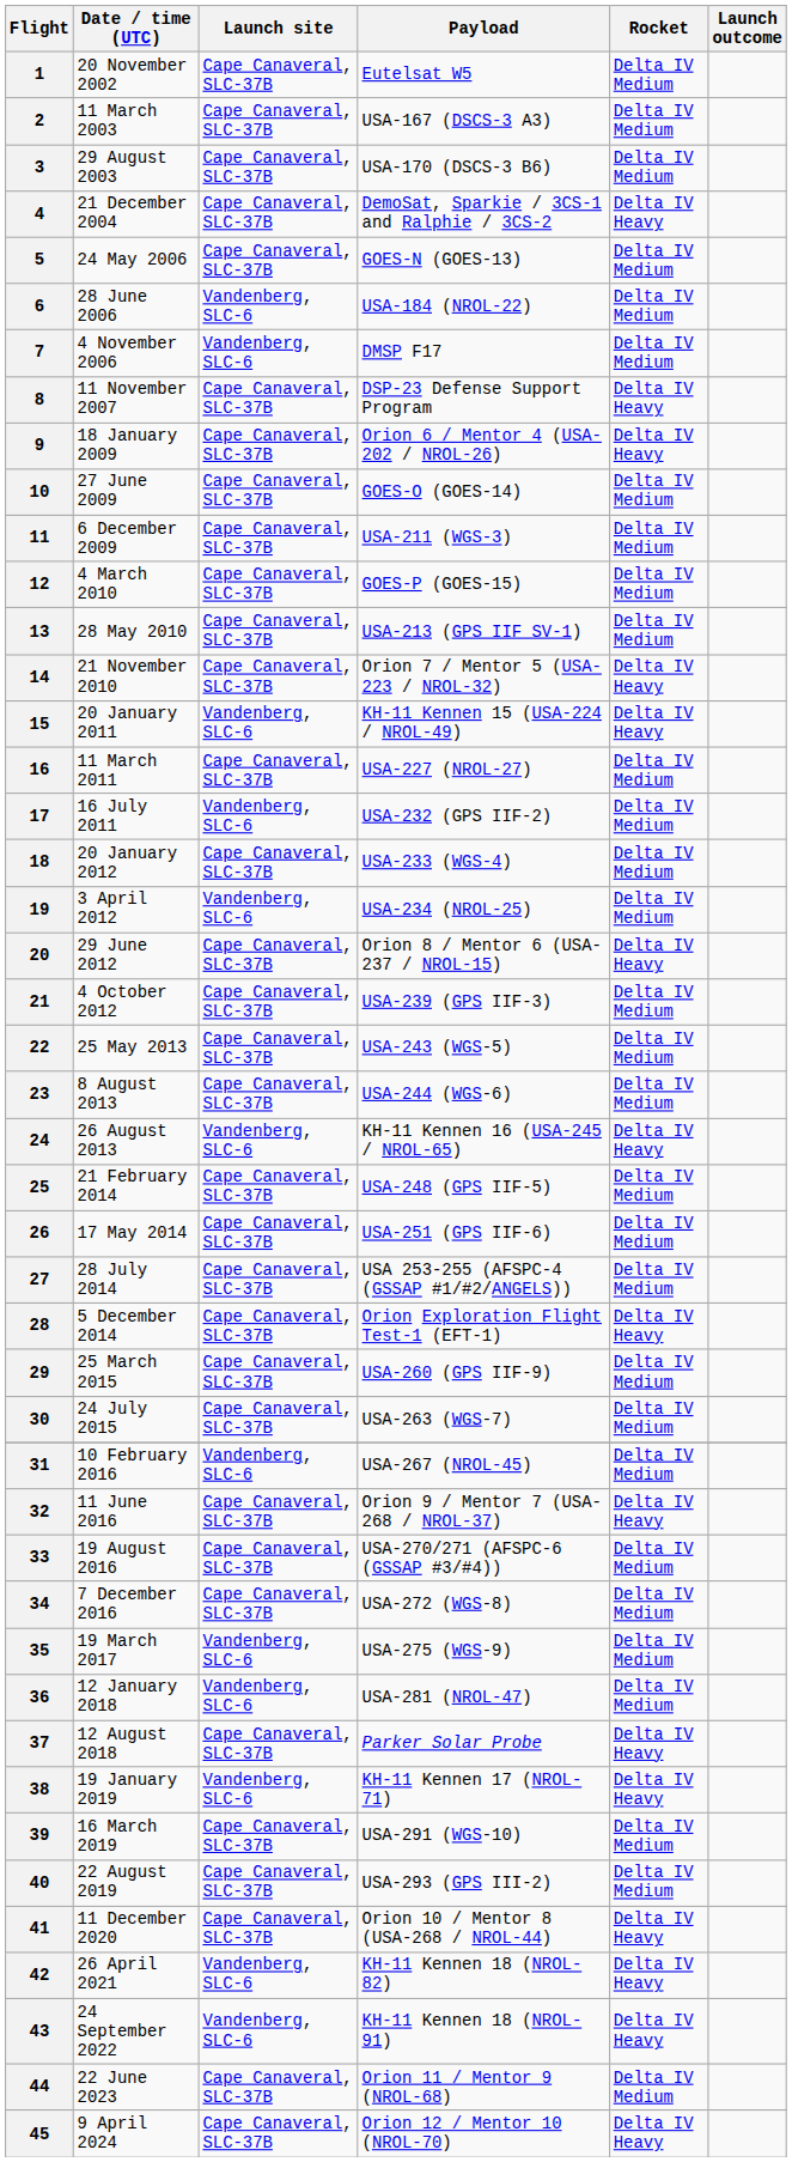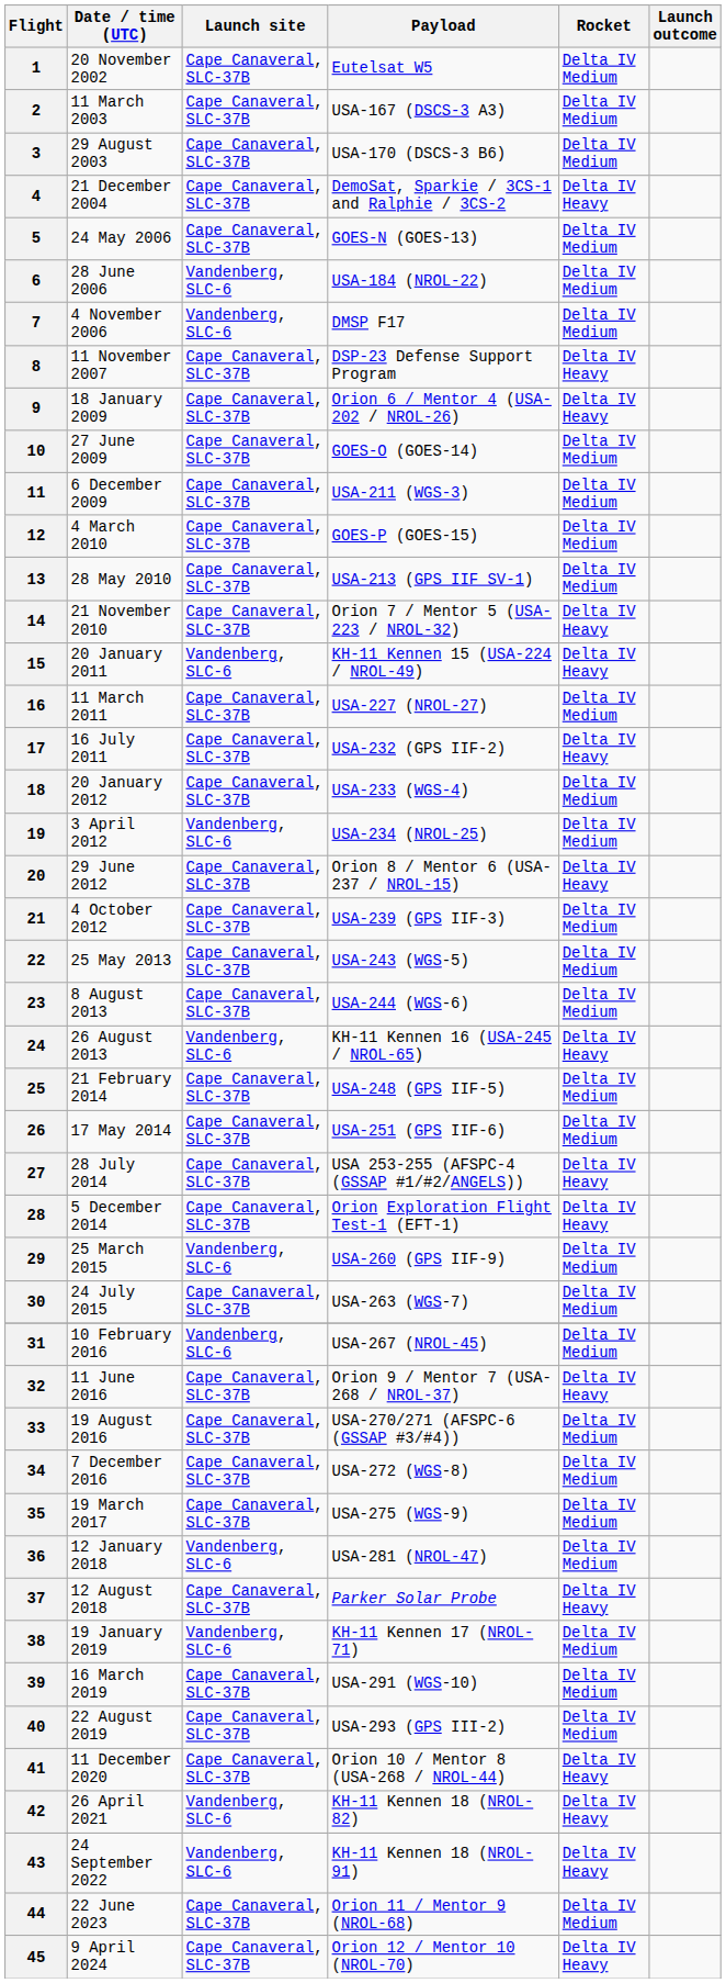 <table class="wikitable sticky-header">
 <tr>
 <th scope="col">Flight</th>
 <th scope="col">Date / time (<a href='#'>UTC</a>)</th>
 <th scope="col">Launch site</th>
 <th scope="col">Payload</th>
 <th>Rocket</th>
 <th scope="col">Launch <br>outcome</th>
 </tr>
 <tr>
 <th>1</th>
 <td>20 November 2002</td>
 <td><a href='#'>Cape Canaveral</a>, <a href='#'>SLC-37B</a></td>
 <td><a href='#'>Eutelsat W5</a></td>
 <td><a href='#'>Delta IV Medium</a></td>
 <td></td>
 </tr>
 <tr>
 <th>2</th>
 <td>11 March 2003</td>
 <td><a href='#'>Cape Canaveral</a>, <a href='#'>SLC-37B</a></td>
 <td>USA-167 (<a href='#'>DSCS-3</a> A3)</td>
 <td><a href='#'>Delta IV Medium</a></td>
 <td></td>
 </tr>
 <tr>
 <th>3</th>
 <td>29 August 2003</td>
 <td><a href='#'>Cape Canaveral</a>, <a href='#'>SLC-37B</a></td>
 <td>USA-170 (DSCS-3 B6)</td>
 <td><a href='#'>Delta IV Medium</a></td>
 <td></td>
 </tr>
 <tr>
 <th>4</th>
 <td>21 December 2004</td>
 <td><a href='#'>Cape Canaveral</a>, <a href='#'>SLC-37B</a></td>
 <td><a href='#'>DemoSat</a>, <a href='#'>Sparkie</a> / <a href='#'>3CS-1</a> and <a href='#'>Ralphie</a> / <a href='#'>3CS-2</a></td>
 <td><a href='#'>Delta IV Heavy</a></td>
 <td></td>
 </tr>
 <tr>
 <th>5</th>
 <td>24 May 2006</td>
 <td><a href='#'>Cape Canaveral</a>, <a href='#'>SLC-37B</a></td>
 <td><a href='#'>GOES-N</a> (GOES-13)</td>
 <td><a href='#'>Delta IV Medium</a></td>
 <td></td>
 </tr>
 <tr>
 <th>6</th>
 <td>28 June 2006</td>
 <td><a href='#'>Vandenberg</a>, <a href='#'>SLC-6</a></td>
 <td><a href='#'>USA-184</a> (<a href='#'>NROL-22</a>)</td>
 <td><a href='#'>Delta IV Medium</a></td>
 <td></td>
 </tr>
 <tr>
 <th>7</th>
 <td>4 November 2006</td>
 <td><a href='#'>Vandenberg</a>, <a href='#'>SLC-6</a></td>
 <td><a href='#'>DMSP</a> F17</td>
 <td><a href='#'>Delta IV Medium</a></td>
 <td></td>
 </tr>
 <tr>
 <th>8</th>
 <td>11 November 2007</td>
 <td><a href='#'>Cape Canaveral</a>, <a href='#'>SLC-37B</a></td>
 <td><a href='#'>DSP-23</a> Defense Support Program</td>
 <td><a href='#'>Delta IV Heavy</a></td>
 <td></td>
 </tr>
 <tr>
 <th>9</th>
 <td>18 January 2009</td>
 <td><a href='#'>Cape Canaveral</a>, <a href='#'>SLC-37B</a></td>
 <td><a href='#'>Orion 6 / Mentor 4</a> (<a href='#'>USA-202</a> / <a href='#'>NROL-26</a>)</td>
 <td><a href='#'>Delta IV Heavy</a></td>
 <td></td>
 </tr>
 <tr>
 <th>10</th>
 <td>27 June 2009</td>
 <td><a href='#'>Cape Canaveral</a>, <a href='#'>SLC-37B</a></td>
 <td><a href='#'>GOES-O</a> (GOES-14)</td>
 <td><a href='#'>Delta IV Medium</a></td>
 <td></td>
 </tr>
 <tr>
 <th>11</th>
 <td>6 December 2009</td>
 <td><a href='#'>Cape Canaveral</a>, <a href='#'>SLC-37B</a></td>
 <td><a href='#'>USA-211</a> (<a href='#'>WGS-3</a>)</td>
 <td><a href='#'>Delta IV Medium</a></td>
 <td></td>
 </tr>
 <tr>
 <th>12</th>
 <td>4 March 2010</td>
 <td><a href='#'>Cape Canaveral</a>, <a href='#'>SLC-37B</a></td>
 <td><a href='#'>GOES-P</a> (GOES-15)</td>
 <td><a href='#'>Delta IV Medium</a></td>
 <td></td>
 </tr>
 <tr>
 <th>13</th>
 <td>28 May 2010</td>
 <td><a href='#'>Cape Canaveral</a>, <a href='#'>SLC-37B</a></td>
 <td><a href='#'>USA-213</a> (<a href='#'>GPS IIF SV-1</a>)</td>
 <td><a href='#'>Delta IV Medium</a></td>
 <td></td>
 </tr>
 <tr>
 <th>14</th>
 <td>21 November 2010</td>
 <td><a href='#'>Cape Canaveral</a>, <a href='#'>SLC-37B</a></td>
 <td>Orion 7 / Mentor 5 (<a href='#'>USA-223</a> / <a href='#'>NROL-32</a>)</td>
 <td><a href='#'>Delta IV Heavy</a></td>
 <td></td>
 </tr>
 <tr>
 <th>15</th>
 <td>20 January 2011</td>
 <td><a href='#'>Vandenberg</a>, <a href='#'>SLC-6</a></td>
 <td><a href='#'>KH-11 Kennen</a> 15 (<a href='#'>USA-224</a> / <a href='#'>NROL-49</a>)</td>
 <td><a href='#'>Delta IV Heavy</a></td>
 <td></td>
 </tr>
 <tr>
 <th>16</th>
 <td>11 March 2011</td>
 <td><a href='#'>Cape Canaveral</a>, <a href='#'>SLC-37B</a></td>
 <td><a href='#'>USA-227</a> (<a href='#'>NROL-27</a>)</td>
 <td><a href='#'>Delta IV Medium</a></td>
 <td></td>
 </tr>
 <tr>
 <th>17</th>
 <td>16 July 2011</td>
-<td><a href='#'>Vandenberg</a>, <a href='#'>SLC-6</a></td>
+<td><a href='#'>Cape Canaveral</a>, <a href='#'>SLC-37B</a></td>
 <td><a href='#'>USA-232</a> (GPS IIF-2)</td>
-<td><a href='#'>Delta IV Medium</a></td>
+<td><a href='#'>Delta IV Heavy</a></td>
 <td></td>
 </tr>
 <tr>
 <th>18</th>
 <td>20 January 2012</td>
 <td><a href='#'>Cape Canaveral</a>, <a href='#'>SLC-37B</a></td>
 <td><a href='#'>USA-233</a> (<a href='#'>WGS-4</a>)</td>
 <td><a href='#'>Delta IV Medium</a></td>
 <td></td>
 </tr>
 <tr>
 <th>19</th>
 <td>3 April 2012</td>
 <td><a href='#'>Vandenberg</a>, <a href='#'>SLC-6</a></td>
 <td><a href='#'>USA-234</a> (<a href='#'>NROL-25</a>)</td>
 <td><a href='#'>Delta IV Medium</a></td>
 <td></td>
 </tr>
 <tr>
 <th>20</th>
 <td>29 June 2012</td>
 <td><a href='#'>Cape Canaveral</a>, <a href='#'>SLC-37B</a></td>
 <td>Orion 8 / Mentor 6 (USA-237 / <a href='#'>NROL-15</a>)</td>
 <td><a href='#'>Delta IV Heavy</a></td>
 <td></td>
 </tr>
 <tr>
 <th>21</th>
 <td>4 October 2012</td>
 <td><a href='#'>Cape Canaveral</a>, <a href='#'>SLC-37B</a></td>
 <td><a href='#'>USA-239</a> (<a href='#'>GPS</a> IIF-3)</td>
 <td><a href='#'>Delta IV Medium</a></td>
 <td></td>
 </tr>
 <tr>
 <th>22</th>
 <td>25 May 2013</td>
 <td><a href='#'>Cape Canaveral</a>, <a href='#'>SLC-37B</a></td>
 <td><a href='#'>USA-243</a> (<a href='#'>WGS</a>-5)</td>
 <td><a href='#'>Delta IV Medium</a></td>
 <td></td>
 </tr>
 <tr>
 <th>23</th>
 <td>8 August 2013</td>
 <td><a href='#'>Cape Canaveral</a>, <a href='#'>SLC-37B</a></td>
 <td><a href='#'>USA-244</a> (<a href='#'>WGS</a>-6)</td>
 <td><a href='#'>Delta IV Medium</a></td>
 <td></td>
 </tr>
 <tr>
 <th>24</th>
 <td>26 August 2013</td>
 <td><a href='#'>Vandenberg</a>, <a href='#'>SLC-6</a></td>
 <td>KH-11 Kennen 16 (<a href='#'>USA-245</a> / <a href='#'>NROL-65</a>)</td>
 <td><a href='#'>Delta IV Heavy</a></td>
 <td></td>
 </tr>
 <tr>
 <th>25</th>
 <td>21 February 2014</td>
 <td><a href='#'>Cape Canaveral</a>, <a href='#'>SLC-37B</a></td>
 <td><a href='#'>USA-248</a> (<a href='#'>GPS</a> IIF-5)</td>
 <td><a href='#'>Delta IV Medium</a></td>
 <td></td>
 </tr>
 <tr>
 <th>26</th>
 <td>17 May 2014</td>
 <td><a href='#'>Cape Canaveral</a>, <a href='#'>SLC-37B</a></td>
 <td><a href='#'>USA-251</a> (<a href='#'>GPS</a> IIF-6)</td>
 <td><a href='#'>Delta IV Medium</a></td>
 <td></td>
 </tr>
 <tr>
 <th>27</th>
 <td>28 July 2014</td>
 <td><a href='#'>Cape Canaveral</a>, <a href='#'>SLC-37B</a></td>
 <td>USA 253-255 (AFSPC-4 (<a href='#'>GSSAP</a> #1/#2/<a href='#'>ANGELS</a>))</td>
-<td><a href='#'>Delta IV Medium</a></td>
+<td><a href='#'>Delta IV Heavy</a></td>
 <td></td>
 </tr>
 <tr>
 <th>28</th>
 <td>5 December 2014</td>
 <td><a href='#'>Cape Canaveral</a>, <a href='#'>SLC-37B</a></td>
 <td><a href='#'>Orion</a> <a href='#'>Exploration Flight Test-1</a> (EFT-1)</td>
 <td><a href='#'>Delta IV Heavy</a></td>
 <td></td>
 </tr>
 <tr>
 <th>29</th>
 <td>25 March 2015</td>
-<td><a href='#'>Cape Canaveral</a>, <a href='#'>SLC-37B</a></td>
+<td><a href='#'>Vandenberg</a>, <a href='#'>SLC-6</a></td>
 <td><a href='#'>USA-260</a> (<a href='#'>GPS</a> IIF-9)</td>
 <td><a href='#'>Delta IV Medium</a></td>
 <td></td>
 </tr>
 <tr>
 <th>30</th>
 <td>24 July 2015</td>
 <td><a href='#'>Cape Canaveral</a>, <a href='#'>SLC-37B</a></td>
 <td>USA-263 (<a href='#'>WGS</a>-7)</td>
 <td><a href='#'>Delta IV Medium</a></td>
 <td></td>
 </tr>
 <tr>
 </tr>
 <tr>
 <th>31</th>
 <td>10 February 2016</td>
 <td><a href='#'>Vandenberg</a>, <a href='#'>SLC-6</a></td>
 <td>USA-267 (<a href='#'>NROL-45</a>)</td>
 <td><a href='#'>Delta IV Medium</a></td>
 <td></td>
 </tr>
 <tr>
 <th>32</th>
 <td>11 June 2016</td>
 <td><a href='#'>Cape Canaveral</a>, <a href='#'>SLC-37B</a></td>
 <td>Orion 9 / Mentor 7 (USA-268 / <a href='#'>NROL-37</a>)</td>
 <td><a href='#'>Delta IV Heavy</a></td>
 <td></td>
 </tr>
 <tr>
 <th>33</th>
 <td>19 August 2016</td>
 <td><a href='#'>Cape Canaveral</a>, <a href='#'>SLC-37B</a></td>
 <td>USA-270/271 (AFSPC-6 (<a href='#'>GSSAP</a> #3/#4))</td>
 <td><a href='#'>Delta IV Medium</a></td>
 <td></td>
 </tr>
 <tr>
 <th>34</th>
 <td>7 December 2016</td>
 <td><a href='#'>Cape Canaveral</a>, <a href='#'>SLC-37B</a></td>
 <td>USA-272 (<a href='#'>WGS</a>-8)</td>
 <td><a href='#'>Delta IV Medium</a></td>
 <td></td>
 </tr>
 <tr>
 <th>35</th>
 <td>19 March 2017</td>
-<td><a href='#'>Vandenberg</a>, <a href='#'>SLC-6</a></td>
+<td><a href='#'>Cape Canaveral</a>, <a href='#'>SLC-37B</a></td>
 <td>USA-275 (<a href='#'>WGS</a>-9)</td>
 <td><a href='#'>Delta IV Medium</a></td>
 <td></td>
 </tr>
 <tr>
 <th>36</th>
 <td>12 January 2018</td>
 <td><a href='#'>Vandenberg</a>, <a href='#'>SLC-6</a></td>
 <td>USA-281 (<a href='#'>NROL-47</a>)</td>
 <td><a href='#'>Delta IV Medium</a></td>
 <td></td>
 </tr>
 <tr>
 <th>37</th>
 <td>12 August 2018</td>
 <td><a href='#'>Cape Canaveral</a>, <a href='#'>SLC-37B</a></td>
 <td><em><a href='#'>Parker Solar Probe</a></em></td>
 <td><a href='#'>Delta IV Heavy</a></td>
 <td></td>
 </tr>
 <tr>
 <th>38</th>
 <td>19 January 2019</td>
 <td><a href='#'>Vandenberg</a>, <a href='#'>SLC-6</a></td>
 <td><a href='#'>KH-11</a> Kennen 17 (<a href='#'>NROL-71</a>)</td>
-<td><a href='#'>Delta IV Heavy</a></td>
+<td><a href='#'>Delta IV Medium</a></td>
 <td></td>
 </tr>
 <tr>
 <th>39</th>
 <td>16 March 2019</td>
 <td><a href='#'>Cape Canaveral</a>, <a href='#'>SLC-37B</a></td>
 <td>USA-291 (<a href='#'>WGS</a>-10)</td>
 <td><a href='#'>Delta IV Medium</a></td>
 <td></td>
 </tr>
 <tr>
 <th>40</th>
 <td>22 August 2019</td>
 <td><a href='#'>Cape Canaveral</a>, <a href='#'>SLC-37B</a></td>
 <td>USA-293 (<a href='#'>GPS</a> III-2)</td>
 <td><a href='#'>Delta IV Medium</a></td>
 <td></td>
 </tr>
 <tr>
 <th>41</th>
 <td>11 December 2020</td>
 <td><a href='#'>Cape Canaveral</a>, <a href='#'>SLC-37B</a></td>
 <td>Orion 10 / Mentor 8 (USA-268 / <a href='#'>NROL-44</a>)</td>
 <td><a href='#'>Delta IV Heavy</a></td>
 <td></td>
 </tr>
 <tr>
 <th>42</th>
 <td>26 April 2021</td>
 <td><a href='#'>Vandenberg</a>, <a href='#'>SLC-6</a></td>
 <td><a href='#'>KH-11</a> Kennen 18 (<a href='#'>NROL-82</a>)</td>
 <td><a href='#'>Delta IV Heavy</a></td>
 <td></td>
 </tr>
 <tr>
 <th>43</th>
 <td>24 September 2022</td>
 <td><a href='#'>Vandenberg</a>, <a href='#'>SLC-6</a></td>
 <td><a href='#'>KH-11</a> Kennen 18 (<a href='#'>NROL-91</a>)</td>
 <td><a href='#'>Delta IV Heavy</a></td>
 <td></td>
 </tr>
 <tr>
 <th>44</th>
 <td>22 June 2023</td>
 <td><a href='#'>Cape Canaveral</a>, <a href='#'>SLC-37B</a></td>
 <td><a href='#'>Orion 11 / Mentor 9</a> (<a href='#'>NROL-68</a>)</td>
 <td><a href='#'>Delta IV Medium</a></td>
 <td></td>
 </tr>
 <tr>
 <th>45</th>
 <td>9 April 2024</td>
 <td><a href='#'>Cape Canaveral</a>, <a href='#'>SLC-37B</a></td>
 <td><a href='#'>Orion 12 / Mentor 10</a> (<a href='#'>NROL-70</a>)</td>
 <td><a href='#'>Delta IV Heavy</a></td>
 <td></td>
 </tr>
 </table>
